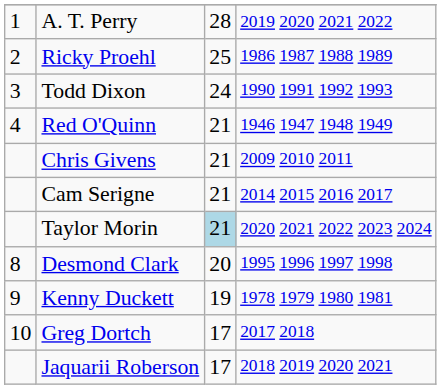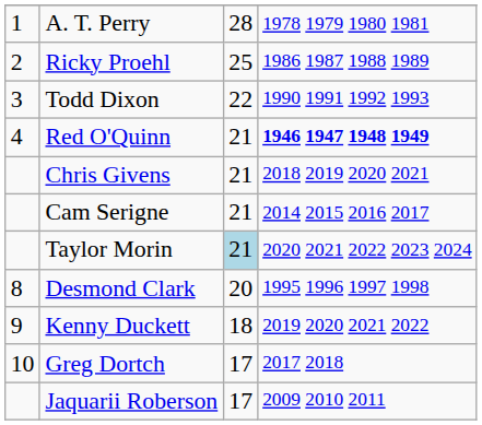 <table class="wikitable">
 <tr>
 </tr>
 <tr>
 <td>1</td>
 <td>A. T. Perry</td>
 <td>28</td>
-<td style="font-size:80%;"><a href='#'>2019</a> <a href='#'>2020</a> <a href='#'>2021</a> <a href='#'>2022</a></td>
+<td style="font-size:80%;"><a href='#'>1978</a> <a href='#'>1979</a> <a href='#'>1980</a> <a href='#'>1981</a></td>
 </tr>
 <tr>
 <td>2</td>
 <td><a href='#'>Ricky Proehl</a></td>
 <td>25</td>
 <td style="font-size:80%;"><a href='#'>1986</a> <a href='#'>1987</a> <a href='#'>1988</a> <a href='#'>1989</a></td>
 </tr>
 <tr>
 <td>3</td>
 <td>Todd Dixon</td>
-<td>24</td>
+<td>22</td>
 <td style="font-size:80%;"><a href='#'>1990</a> <a href='#'>1991</a> <a href='#'>1992</a> <a href='#'>1993</a></td>
 </tr>
 <tr>
 <td>4</td>
 <td><a href='#'>Red O'Quinn</a></td>
 <td>21</td>
-<td style="font-size:80%;"><a href='#'>1946</a> <a href='#'>1947</a> <a href='#'>1948</a> <a href='#'>1949</a></td>
+<td style="font-size:80%;"><strong><a href='#'>1946</a> <a href='#'>1947</a> <a href='#'>1948</a> <a href='#'>1949</a></strong></td>
 </tr>
 <tr>
 <td></td>
 <td><a href='#'>Chris Givens</a></td>
 <td>21</td>
-<td style="font-size:80%;"><a href='#'>2009</a> <a href='#'>2010</a> <a href='#'>2011</a></td>
+<td style="font-size:80%;"><a href='#'>2018</a> <a href='#'>2019</a> <a href='#'>2020</a> <a href='#'>2021</a></td>
 </tr>
 <tr>
 <td></td>
 <td>Cam Serigne</td>
 <td>21</td>
 <td style="font-size:80%;"><a href='#'>2014</a> <a href='#'>2015</a> <a href='#'>2016</a> <a href='#'>2017</a></td>
 </tr>
 <tr>
 <td></td>
 <td>Taylor Morin</td>
 <td style="background: lightblue;">21</td>
 <td style="font-size:80%;"><a href='#'>2020</a> <a href='#'>2021</a> <a href='#'>2022</a> <a href='#'>2023</a> <a href='#'>2024</a></td>
 </tr>
 <tr>
 <td>8</td>
 <td><a href='#'>Desmond Clark</a></td>
 <td>20</td>
 <td style="font-size:80%;"><a href='#'>1995</a> <a href='#'>1996</a> <a href='#'>1997</a> <a href='#'>1998</a></td>
 </tr>
 <tr>
 <td>9</td>
 <td><a href='#'>Kenny Duckett</a></td>
-<td>19</td>
-<td style="font-size:80%;"><a href='#'>1978</a> <a href='#'>1979</a> <a href='#'>1980</a> <a href='#'>1981</a></td>
+<td>18</td>
+<td style="font-size:80%;"><a href='#'>2019</a> <a href='#'>2020</a> <a href='#'>2021</a> <a href='#'>2022</a></td>
 </tr>
 <tr>
 <td>10</td>
 <td><a href='#'>Greg Dortch</a></td>
 <td>17</td>
 <td style="font-size:80%;"><a href='#'>2017</a> <a href='#'>2018</a></td>
 </tr>
 <tr>
 <td></td>
 <td><a href='#'>Jaquarii Roberson</a></td>
 <td>17</td>
-<td style="font-size:80%;"><a href='#'>2018</a> <a href='#'>2019</a> <a href='#'>2020</a> <a href='#'>2021</a></td>
+<td style="font-size:80%;"><a href='#'>2009</a> <a href='#'>2010</a> <a href='#'>2011</a></td>
 </tr>
 </table>
